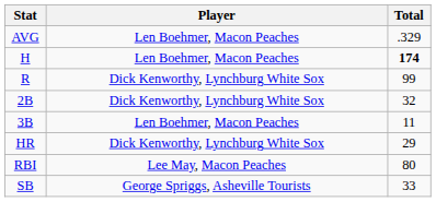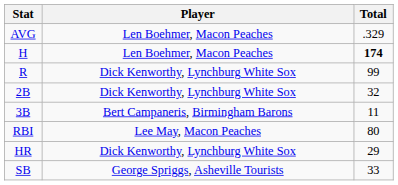 <table class="wikitable" width="40%" style="text-align:center;">
 <tr>
 <th width="5%">Stat</th>
 <th width="60%">Player</th>
 <th width="5%">Total</th>
 </tr>
 <tr>
 <td><a href='#'>AVG</a></td>
 <td><a href='#'>Len Boehmer</a>, <a href='#'>Macon Peaches</a></td>
 <td>.329</td>
 </tr>
 <tr>
 <td><a href='#'>H</a></td>
 <td><a href='#'>Len Boehmer</a>, <a href='#'>Macon Peaches</a></td>
 <td><strong>174</strong></td>
 </tr>
 <tr>
 <td><a href='#'>R</a></td>
 <td><a href='#'>Dick Kenworthy</a>, <a href='#'>Lynchburg White Sox</a></td>
 <td>99</td>
 </tr>
 <tr>
 <td><a href='#'>2B</a></td>
 <td><a href='#'>Dick Kenworthy</a>, <a href='#'>Lynchburg White Sox</a></td>
 <td>32</td>
 </tr>
 <tr>
 <td><a href='#'>3B</a></td>
-<td><a href='#'>Len Boehmer</a>, <a href='#'>Macon Peaches</a></td>
+<td><a href='#'>Bert Campaneris</a>, <a href='#'>Birmingham Barons</a></td>
 <td>11</td>
+</tr>
+<tr>
+<td><a href='#'>RBI</a></td>
+<td><a href='#'>Lee May</a>, <a href='#'>Macon Peaches</a></td>
+<td>80</td>
 </tr>
 <tr>
 <td><a href='#'>HR</a></td>
 <td><a href='#'>Dick Kenworthy</a>, <a href='#'>Lynchburg White Sox</a></td>
 <td>29</td>
 </tr>
 <tr>
-<td><a href='#'>RBI</a></td>
-<td><a href='#'>Lee May</a>, <a href='#'>Macon Peaches</a></td>
-<td>80</td>
-</tr>
-<tr>
 <td><a href='#'>SB</a></td>
 <td><a href='#'>George Spriggs</a>, <a href='#'>Asheville Tourists</a></td>
 <td>33</td>
 </tr>
 </table>
